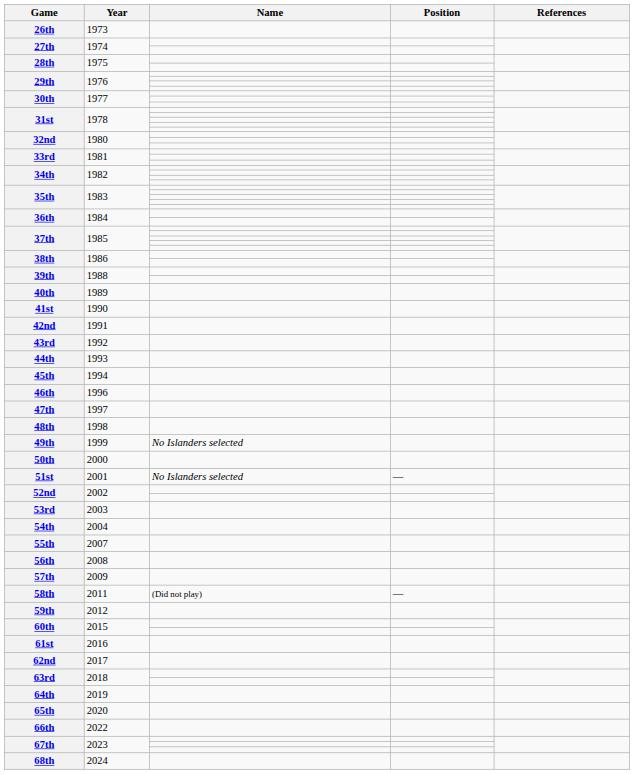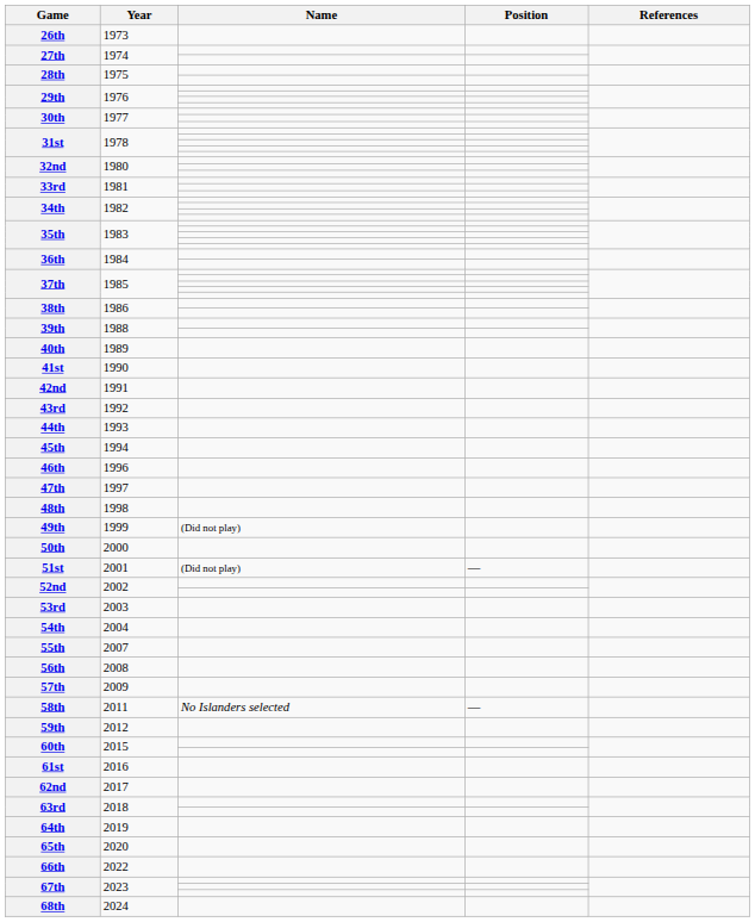 <table class="wikitable sortable" width="75%">
 <tr>
 <th scope="col">Game</th>
 <th scope="col">Year</th>
 <th scope="col">Name</th>
 <th scope="col">Position</th>
 <th scope="col" class="unsortable">References</th>
 </tr>
 <tr>
 <th scope="row"><a href='#'>26th</a></th>
 <td>1973</td>
 <td></td>
 <td></td>
 <td></td>
 </tr>
 <tr>
 <th scope="row" rowspan="2"><a href='#'>27th</a></th>
 <td rowspan="2">1974</td>
 <td></td>
 <td></td>
 <td rowspan="2"></td>
 </tr>
 <tr>
 <td></td>
 <td></td>
 </tr>
 <tr>
 <th scope="row" rowspan="2"><a href='#'>28th</a></th>
 <td rowspan="2">1975</td>
 <td></td>
 <td></td>
 <td rowspan="2"></td>
 </tr>
 <tr>
 <td></td>
 <td></td>
 </tr>
 <tr>
 <th scope="row" rowspan="4"><a href='#'>29th</a></th>
 <td rowspan="4">1976</td>
 <td></td>
 <td></td>
 <td rowspan="4"></td>
 </tr>
 <tr>
 <td></td>
 <td></td>
 </tr>
 <tr>
 <td></td>
 <td></td>
 </tr>
 <tr>
 <td></td>
 <td></td>
 </tr>
 <tr>
 <th scope="row" rowspan="3"><a href='#'>30th</a></th>
 <td rowspan="3">1977</td>
 <td></td>
 <td></td>
 <td rowspan="3"></td>
 </tr>
 <tr>
 <td></td>
 <td></td>
 </tr>
 <tr>
 <td></td>
 <td></td>
 </tr>
 <tr>
 <th scope="row" rowspan="5"><a href='#'>31st</a></th>
 <td rowspan="5">1978</td>
 <td></td>
 <td></td>
 <td rowspan="5"></td>
 </tr>
 <tr>
 <td></td>
 <td></td>
 </tr>
 <tr>
 <td></td>
 <td></td>
 </tr>
 <tr>
 <td></td>
 <td></td>
 </tr>
 <tr>
 <td></td>
 <td></td>
 </tr>
 <tr>
 <th scope="row" rowspan="3"><a href='#'>32nd</a></th>
 <td rowspan="3">1980</td>
 <td></td>
 <td></td>
 <td rowspan="3"></td>
 </tr>
 <tr>
 <td></td>
 <td></td>
 </tr>
 <tr>
 <td></td>
 <td></td>
 </tr>
 <tr>
 <th scope="row" rowspan="3"><a href='#'>33rd</a></th>
 <td rowspan="3">1981</td>
 <td></td>
 <td></td>
 <td rowspan="3"></td>
 </tr>
 <tr>
 <td></td>
 <td></td>
 </tr>
 <tr>
 <td></td>
 <td></td>
 </tr>
 <tr>
 <th scope="row" rowspan="4"><a href='#'>34th</a></th>
 <td rowspan="4">1982</td>
 <td></td>
 <td></td>
 <td rowspan="4"></td>
 </tr>
 <tr>
 <td></td>
 <td></td>
 </tr>
 <tr>
 <td></td>
 <td></td>
 </tr>
 <tr>
 <td></td>
 <td></td>
 </tr>
 <tr>
 <th scope="row" rowspan="5"><a href='#'>35th</a></th>
 <td rowspan="5">1983</td>
 <td></td>
 <td></td>
 <td rowspan="5"></td>
 </tr>
 <tr>
 <td></td>
 <td></td>
 </tr>
 <tr>
 <td></td>
 <td></td>
 </tr>
 <tr>
 <td></td>
 <td></td>
 </tr>
 <tr>
 <td></td>
 <td></td>
 </tr>
 <tr>
 <th scope="row" rowspan="2"><a href='#'>36th</a></th>
 <td rowspan="2">1984</td>
 <td></td>
 <td></td>
 <td rowspan="2"></td>
 </tr>
 <tr>
 <td></td>
 <td></td>
 </tr>
 <tr>
 <th scope="row" rowspan="5"><a href='#'>37th</a></th>
 <td rowspan="5">1985</td>
 <td></td>
 <td></td>
 <td rowspan="5"></td>
 </tr>
 <tr>
 <td></td>
 <td></td>
 </tr>
 <tr>
 <td></td>
 <td></td>
 </tr>
 <tr>
 <td></td>
 <td></td>
 </tr>
 <tr>
 <td></td>
 <td></td>
 </tr>
 <tr>
 <th scope="row" rowspan="2"><a href='#'>38th</a></th>
 <td rowspan="2">1986</td>
 <td></td>
 <td></td>
 <td rowspan="2"></td>
 </tr>
 <tr>
 <td></td>
 <td></td>
 </tr>
 <tr>
 <th scope="row" rowspan="2"><a href='#'>39th</a></th>
 <td rowspan="2">1988</td>
 <td></td>
 <td></td>
 <td rowspan="2"></td>
 </tr>
 <tr>
 <td></td>
 <td></td>
 </tr>
 <tr>
 <th scope="row"><a href='#'>40th</a></th>
 <td>1989</td>
 <td></td>
 <td></td>
 <td></td>
 </tr>
 <tr>
 <th scope="row"><a href='#'>41st</a></th>
 <td>1990</td>
 <td></td>
 <td></td>
 <td></td>
 </tr>
 <tr>
 <th scope="row"><a href='#'>42nd</a></th>
 <td>1991</td>
 <td></td>
 <td></td>
 <td></td>
 </tr>
 <tr>
 <th scope="row"><a href='#'>43rd</a></th>
 <td>1992</td>
 <td></td>
 <td></td>
 <td></td>
 </tr>
 <tr>
 <th scope="row"><a href='#'>44th</a></th>
 <td>1993</td>
 <td></td>
 <td></td>
 <td></td>
 </tr>
 <tr>
 <th scope="row"><a href='#'>45th</a></th>
 <td>1994</td>
 <td></td>
 <td></td>
 <td></td>
 </tr>
 <tr>
 <th scope="row"><a href='#'>46th</a></th>
 <td>1996</td>
 <td></td>
 <td></td>
 <td></td>
 </tr>
 <tr>
 <th scope="row"><a href='#'>47th</a></th>
 <td>1997</td>
 <td></td>
 <td></td>
 <td></td>
 </tr>
 <tr>
 <th scope="row"><a href='#'>48th</a></th>
 <td>1998</td>
 <td></td>
 <td></td>
 <td></td>
 </tr>
 <tr>
 <th scope="row"><a href='#'>49th</a></th>
 <td>1999</td>
-<td><em>No Islanders selected</em></td>
+<td> <small>(Did not play)</small></td>
 <td></td>
 <td></td>
 </tr>
 <tr>
 <th scope="row"><a href='#'>50th</a></th>
 <td>2000</td>
 <td></td>
 <td></td>
 <td></td>
 </tr>
 <tr>
 <th scope="row"><a href='#'>51st</a></th>
 <td>2001</td>
-<td><em>No Islanders selected</em></td>
+<td> <small>(Did not play)</small></td>
 <td>—</td>
 <td></td>
 </tr>
 <tr>
 <th scope="row" rowspan="2"><a href='#'>52nd</a></th>
 <td rowspan="2">2002</td>
 <td></td>
 <td></td>
 <td rowspan="2"></td>
 </tr>
 <tr>
 <td></td>
 <td></td>
 </tr>
 <tr>
 <th scope="row"><a href='#'>53rd</a></th>
 <td>2003</td>
 <td></td>
 <td></td>
 <td></td>
 </tr>
 <tr>
 <th scope="row"><a href='#'>54th</a></th>
 <td>2004</td>
 <td></td>
 <td></td>
 <td></td>
 </tr>
 <tr>
 <th scope="row"><a href='#'>55th</a></th>
 <td>2007</td>
 <td></td>
 <td></td>
 <td></td>
 </tr>
 <tr>
 <th scope="row"><a href='#'>56th</a></th>
 <td>2008</td>
 <td></td>
 <td></td>
 <td></td>
 </tr>
 <tr>
 <th scope="row"><a href='#'>57th</a></th>
 <td>2009</td>
 <td></td>
 <td></td>
 <td></td>
 </tr>
 <tr>
 <th scope="row"><a href='#'>58th</a></th>
 <td>2011</td>
-<td> <small>(Did not play)</small></td>
+<td><em>No Islanders selected</em></td>
 <td>—</td>
 <td></td>
 </tr>
 <tr>
 <th scope="row"><a href='#'>59th</a></th>
 <td>2012</td>
 <td></td>
 <td></td>
 <td></td>
 </tr>
 <tr>
 <th scope="row" rowspan="2"><a href='#'>60th</a></th>
 <td rowspan="2">2015</td>
 <td></td>
 <td></td>
 <td rowspan="2"></td>
 </tr>
 <tr>
 <td></td>
 <td></td>
 </tr>
 <tr>
 <th scope="row"><a href='#'>61st</a></th>
 <td>2016</td>
 <td></td>
 <td></td>
 <td></td>
 </tr>
 <tr>
 <th scope="row"><a href='#'>62nd</a></th>
 <td>2017</td>
 <td></td>
 <td></td>
 <td></td>
 </tr>
 <tr>
 <th scope="row" rowspan="2"><a href='#'>63rd</a></th>
 <td rowspan="2">2018</td>
 <td></td>
 <td></td>
 <td rowspan="2"></td>
 </tr>
 <tr>
 <td></td>
 <td></td>
 </tr>
 <tr>
 <th scope="row"><a href='#'>64th</a></th>
 <td>2019</td>
 <td></td>
 <td></td>
 <td></td>
 </tr>
 <tr>
 <th scope="row"><a href='#'>65th</a></th>
 <td>2020</td>
 <td></td>
 <td></td>
 <td></td>
 </tr>
 <tr>
 <th scope="row"><a href='#'>66th</a></th>
 <td>2022</td>
 <td></td>
 <td></td>
 <td></td>
 </tr>
 <tr>
 <th scope="row" rowspan="3"><a href='#'>67th</a></th>
 <td rowspan="3">2023</td>
 <td></td>
 <td></td>
 <td rowspan="3"></td>
 </tr>
 <tr>
 <td></td>
 <td></td>
 </tr>
 <tr>
 <td></td>
 <td></td>
 </tr>
 <tr>
 <th scope="row"><a href='#'>68th</a></th>
 <td>2024</td>
 <td></td>
 <td></td>
 <td></td>
 </tr>
 </table>
